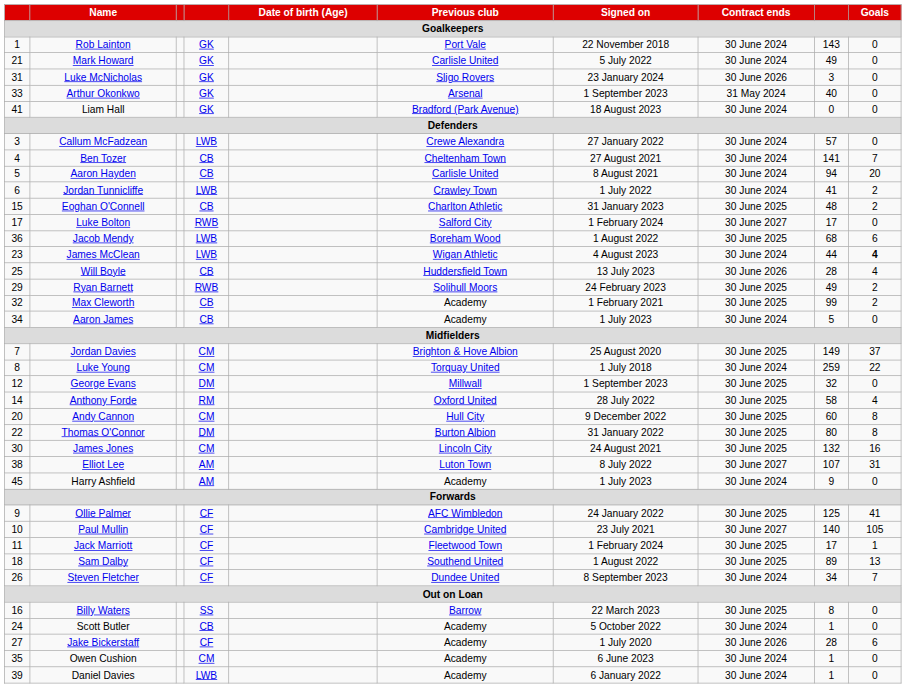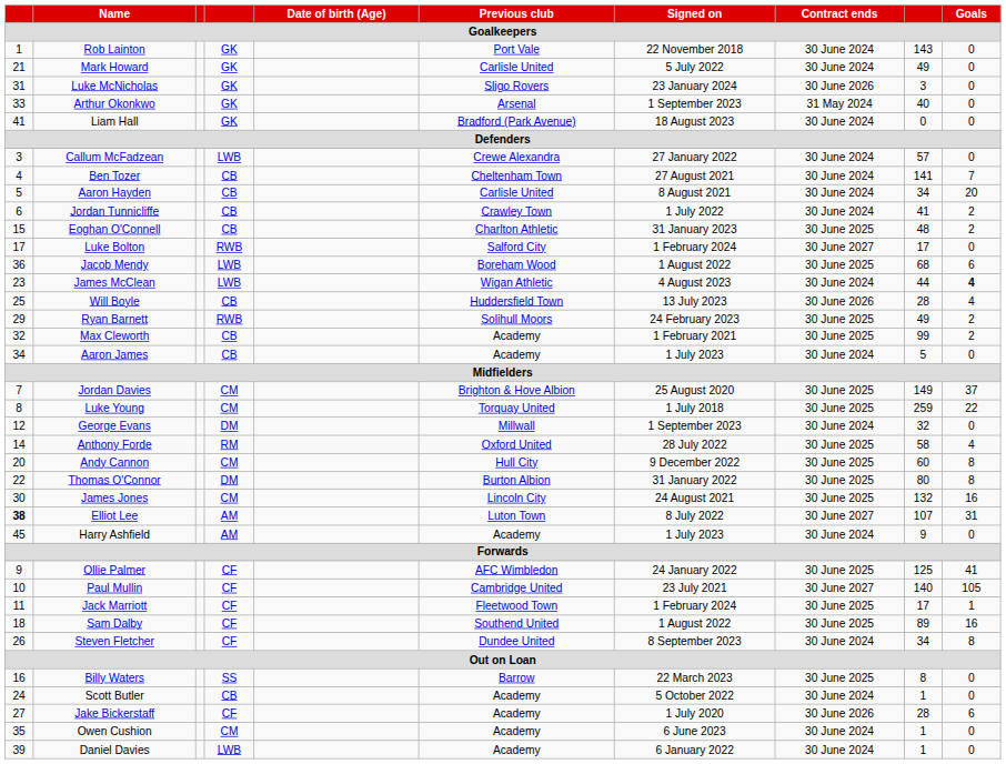 <table class="wikitable sortable" style="text-align:center; font-size:90%; width:100%">
 <tr>
 <th style="background:#d00; color:white; text-align:center;"></th>
 <th style="background:#d00; color:white; text-align:center;">Name</th>
 <th style="background:#d00; color:white; text-align:center;"></th>
 <th style="background:#d00; color:white; text-align:center;"></th>
 <th style="background:#d00; color:white; text-align:center;">Date of birth (Age)</th>
 <th style="background:#d00; color:white; text-align:center;">Previous club</th>
 <th style="background:#d00; color:white; text-align:center;">Signed on</th>
 <th style="background:#d00; color:white; text-align:center;">Contract ends</th>
 <th style="background:#d00; color:white; text-align:center;"></th>
 <th style="background:#d00; color:white; text-align:center;">Goals</th>
 </tr>
 <tr>
 <th colspan="11"  style="background:#dcdcdc; text-align:center;">Goalkeepers</th>
 </tr>
 <tr>
 <td>1</td>
 <td><a href='#'>Rob Lainton</a></td>
 <td></td>
 <td><a href='#'>GK</a></td>
 <td></td>
 <td> <a href='#'>Port Vale</a></td>
 <td>22 November 2018</td>
 <td>30 June 2024</td>
 <td>143</td>
 <td>0</td>
 </tr>
 <tr>
 <td>21</td>
 <td><a href='#'>Mark Howard</a></td>
 <td></td>
 <td><a href='#'>GK</a></td>
 <td></td>
 <td> <a href='#'>Carlisle United</a></td>
 <td>5 July 2022</td>
 <td>30 June 2024</td>
 <td>49</td>
 <td>0</td>
 </tr>
 <tr>
 <td>31</td>
 <td><a href='#'>Luke McNicholas</a></td>
 <td></td>
 <td><a href='#'>GK</a></td>
 <td></td>
 <td> <a href='#'>Sligo Rovers</a></td>
 <td>23 January 2024</td>
 <td>30 June 2026</td>
 <td>3</td>
 <td>0</td>
 </tr>
 <tr>
 <td>33</td>
 <td><a href='#'>Arthur Okonkwo</a></td>
 <td></td>
 <td><a href='#'>GK</a></td>
 <td></td>
 <td> <a href='#'>Arsenal</a></td>
 <td>1 September 2023</td>
 <td>31 May 2024</td>
 <td>40</td>
 <td>0</td>
 </tr>
 <tr>
 <td>41</td>
 <td>Liam Hall</td>
 <td></td>
 <td><a href='#'>GK</a></td>
 <td></td>
 <td> <a href='#'>Bradford (Park Avenue)</a></td>
 <td>18 August 2023</td>
 <td>30 June 2024</td>
 <td>0</td>
 <td>0</td>
 </tr>
 <tr>
 <th colspan="11"  style="background:#dcdcdc; text-align:center;">Defenders</th>
 </tr>
 <tr>
 <td>3</td>
 <td><a href='#'>Callum McFadzean</a></td>
 <td></td>
 <td><a href='#'>LWB</a></td>
 <td></td>
 <td> <a href='#'>Crewe Alexandra</a></td>
 <td>27 January 2022</td>
 <td>30 June 2024</td>
 <td>57</td>
 <td>0</td>
 </tr>
 <tr>
 <td>4</td>
 <td><a href='#'>Ben Tozer</a></td>
 <td></td>
 <td><a href='#'>CB</a></td>
 <td></td>
 <td> <a href='#'>Cheltenham Town</a></td>
 <td>27 August 2021</td>
 <td>30 June 2024</td>
 <td>141</td>
 <td>7</td>
 </tr>
 <tr>
 <td>5</td>
 <td><a href='#'>Aaron Hayden</a></td>
 <td></td>
 <td><a href='#'>CB</a></td>
 <td></td>
 <td> <a href='#'>Carlisle United</a></td>
 <td>8 August 2021</td>
 <td>30 June 2024</td>
-<td>94</td>
+<td>34</td>
 <td>20</td>
 </tr>
 <tr>
 <td>6</td>
 <td><a href='#'>Jordan Tunnicliffe</a></td>
 <td></td>
-<td><a href='#'>LWB</a></td>
+<td><a href='#'>CB</a></td>
 <td></td>
 <td> <a href='#'>Crawley Town</a></td>
 <td>1 July 2022</td>
 <td>30 June 2024</td>
 <td>41</td>
 <td>2</td>
 </tr>
 <tr>
 <td>15</td>
 <td><a href='#'>Eoghan O'Connell</a></td>
 <td></td>
 <td><a href='#'>CB</a></td>
 <td></td>
 <td> <a href='#'>Charlton Athletic</a></td>
 <td>31 January 2023</td>
 <td>30 June 2025</td>
 <td>48</td>
 <td>2</td>
 </tr>
 <tr>
 <td>17</td>
 <td><a href='#'>Luke Bolton</a></td>
 <td></td>
 <td><a href='#'>RWB</a></td>
 <td></td>
 <td> <a href='#'>Salford City</a></td>
 <td>1 February 2024</td>
 <td>30 June 2027</td>
 <td>17</td>
 <td>0</td>
 </tr>
 <tr>
 <td>36</td>
 <td><a href='#'>Jacob Mendy</a></td>
 <td></td>
 <td><a href='#'>LWB</a></td>
 <td></td>
 <td> <a href='#'>Boreham Wood</a></td>
 <td>1 August 2022</td>
 <td>30 June 2025</td>
 <td>68</td>
 <td>6</td>
 </tr>
 <tr>
 <td>23</td>
 <td><a href='#'>James McClean</a></td>
 <td></td>
 <td><a href='#'>LWB</a></td>
 <td></td>
 <td> <a href='#'>Wigan Athletic</a></td>
 <td>4 August 2023</td>
 <td>30 June 2024</td>
 <td>44</td>
 <td><strong>4</strong></td>
 </tr>
 <tr>
 <td>25</td>
 <td><a href='#'>Will Boyle</a></td>
 <td></td>
 <td><a href='#'>CB</a></td>
 <td></td>
 <td> <a href='#'>Huddersfield Town</a></td>
 <td>13 July 2023</td>
 <td>30 June 2026</td>
 <td>28</td>
 <td>4</td>
 </tr>
 <tr>
 <td>29</td>
 <td><a href='#'>Ryan Barnett</a></td>
 <td></td>
 <td><a href='#'>RWB</a></td>
 <td></td>
 <td> <a href='#'>Solihull Moors</a></td>
 <td>24 February 2023</td>
 <td>30 June 2025</td>
 <td>49</td>
 <td>2</td>
 </tr>
 <tr>
 <td>32</td>
 <td><a href='#'>Max Cleworth</a></td>
 <td></td>
 <td><a href='#'>CB</a></td>
 <td></td>
 <td>Academy</td>
 <td>1 February 2021</td>
 <td>30 June 2025</td>
 <td>99</td>
 <td>2</td>
 </tr>
 <tr>
 <td>34</td>
 <td><a href='#'>Aaron James</a></td>
 <td></td>
 <td><a href='#'>CB</a></td>
 <td></td>
 <td>Academy</td>
 <td>1 July 2023</td>
 <td>30 June 2024</td>
 <td>5</td>
 <td>0</td>
 </tr>
 <tr>
 <th colspan="11"  style="background:#dcdcdc; text-align:center;">Midfielders</th>
 </tr>
 <tr>
 <td>7</td>
 <td><a href='#'>Jordan Davies</a></td>
 <td></td>
 <td><a href='#'>CM</a></td>
 <td></td>
 <td> <a href='#'>Brighton & Hove Albion</a></td>
 <td>25 August 2020</td>
 <td>30 June 2025</td>
 <td>149</td>
 <td>37</td>
 </tr>
 <tr>
 <td>8</td>
 <td><a href='#'>Luke Young</a></td>
 <td></td>
 <td><a href='#'>CM</a></td>
 <td></td>
 <td> <a href='#'>Torquay United</a></td>
 <td>1 July 2018</td>
-<td>30 June 2024</td>
+<td>30 June 2025</td>
 <td>259</td>
 <td>22</td>
 </tr>
 <tr>
 <td>12</td>
 <td><a href='#'>George Evans</a></td>
 <td></td>
 <td><a href='#'>DM</a></td>
 <td></td>
 <td> <a href='#'>Millwall</a></td>
 <td>1 September 2023</td>
-<td>30 June 2025</td>
+<td>30 June 2024</td>
 <td>32</td>
 <td>0</td>
 </tr>
 <tr>
 <td>14</td>
 <td><a href='#'>Anthony Forde</a></td>
 <td></td>
 <td><a href='#'>RM</a></td>
 <td></td>
 <td> <a href='#'>Oxford United</a></td>
 <td>28 July 2022</td>
 <td>30 June 2025</td>
 <td>58</td>
 <td>4</td>
 </tr>
 <tr>
 <td>20</td>
 <td><a href='#'>Andy Cannon</a></td>
 <td></td>
 <td><a href='#'>CM</a></td>
 <td></td>
 <td> <a href='#'>Hull City</a></td>
 <td>9 December 2022</td>
 <td>30 June 2025</td>
 <td>60</td>
 <td>8</td>
 </tr>
 <tr>
 <td>22</td>
 <td><a href='#'>Thomas O'Connor</a></td>
 <td></td>
 <td><a href='#'>DM</a></td>
 <td></td>
 <td> <a href='#'>Burton Albion</a></td>
 <td>31 January 2022</td>
 <td>30 June 2025</td>
 <td>80</td>
 <td>8</td>
 </tr>
 <tr>
 <td>30</td>
 <td><a href='#'>James Jones</a></td>
 <td></td>
 <td><a href='#'>CM</a></td>
 <td></td>
 <td> <a href='#'>Lincoln City</a></td>
 <td>24 August 2021</td>
 <td>30 June 2025</td>
 <td>132</td>
 <td>16</td>
 </tr>
 <tr>
-<td>38</td>
+<td><strong>38</strong></td>
 <td><a href='#'>Elliot Lee</a></td>
 <td></td>
 <td><a href='#'>AM</a></td>
 <td></td>
 <td> <a href='#'>Luton Town</a></td>
 <td>8 July 2022</td>
 <td>30 June 2027</td>
 <td>107</td>
 <td>31</td>
 </tr>
 <tr>
 <td>45</td>
 <td>Harry Ashfield</td>
 <td></td>
 <td><a href='#'>AM</a></td>
 <td></td>
 <td>Academy</td>
 <td>1 July 2023</td>
 <td>30 June 2024</td>
 <td>9</td>
 <td>0</td>
 </tr>
 <tr>
 <th colspan="11"  style="background:#dcdcdc; text-align:center;">Forwards</th>
 </tr>
 <tr>
 <td>9</td>
 <td><a href='#'>Ollie Palmer</a></td>
 <td></td>
 <td><a href='#'>CF</a></td>
 <td></td>
 <td> <a href='#'>AFC Wimbledon</a></td>
 <td>24 January 2022</td>
 <td>30 June 2025</td>
 <td>125</td>
 <td>41</td>
 </tr>
 <tr>
 <td>10</td>
 <td><a href='#'>Paul Mullin</a></td>
 <td></td>
 <td><a href='#'>CF</a></td>
 <td></td>
 <td> <a href='#'>Cambridge United</a></td>
 <td>23 July 2021</td>
 <td>30 June 2027</td>
 <td>140</td>
 <td>105</td>
 </tr>
 <tr>
 <td>11</td>
 <td><a href='#'>Jack Marriott</a></td>
 <td></td>
 <td><a href='#'>CF</a></td>
 <td></td>
 <td> <a href='#'>Fleetwood Town</a></td>
 <td>1 February 2024</td>
 <td>30 June 2025</td>
 <td>17</td>
 <td>1</td>
 </tr>
 <tr>
 <td>18</td>
 <td><a href='#'>Sam Dalby</a></td>
 <td></td>
 <td><a href='#'>CF</a></td>
 <td></td>
 <td> <a href='#'>Southend United</a></td>
 <td>1 August 2022</td>
 <td>30 June 2025</td>
 <td>89</td>
-<td>13</td>
+<td>16</td>
 </tr>
 <tr>
 <td>26</td>
 <td><a href='#'>Steven Fletcher</a></td>
 <td></td>
 <td><a href='#'>CF</a></td>
 <td></td>
 <td> <a href='#'>Dundee United</a></td>
 <td>8 September 2023</td>
 <td>30 June 2024</td>
 <td>34</td>
-<td>7</td>
+<td>8</td>
 </tr>
 <tr>
 <th colspan="11"  style="background:#dcdcdc; text-align:center;">Out on Loan</th>
 </tr>
 <tr>
 <td>16</td>
 <td><a href='#'>Billy Waters</a></td>
 <td></td>
 <td><a href='#'>SS</a></td>
 <td></td>
 <td> <a href='#'>Barrow</a></td>
 <td>22 March 2023</td>
 <td>30 June 2025</td>
 <td>8</td>
 <td>0</td>
 </tr>
 <tr>
 <td>24</td>
 <td>Scott Butler</td>
 <td></td>
 <td><a href='#'>CB</a></td>
 <td></td>
 <td>Academy</td>
 <td>5 October 2022</td>
 <td>30 June 2024</td>
 <td>1</td>
 <td>0</td>
 </tr>
 <tr>
 <td>27</td>
 <td><a href='#'>Jake Bickerstaff</a></td>
 <td></td>
 <td><a href='#'>CF</a></td>
 <td></td>
 <td>Academy</td>
 <td>1 July 2020</td>
 <td>30 June 2026</td>
 <td>28</td>
 <td>6</td>
 </tr>
 <tr>
 <td>35</td>
 <td>Owen Cushion</td>
 <td></td>
 <td><a href='#'>CM</a></td>
 <td></td>
 <td>Academy</td>
 <td>6 June 2023</td>
 <td>30 June 2024</td>
 <td>1</td>
 <td>0</td>
 </tr>
 <tr>
 <td>39</td>
 <td>Daniel Davies</td>
 <td></td>
 <td><a href='#'>LWB</a></td>
 <td></td>
 <td>Academy</td>
 <td>6 January 2022</td>
 <td>30 June 2024</td>
 <td>1</td>
 <td>0</td>
 </tr>
 </table>
